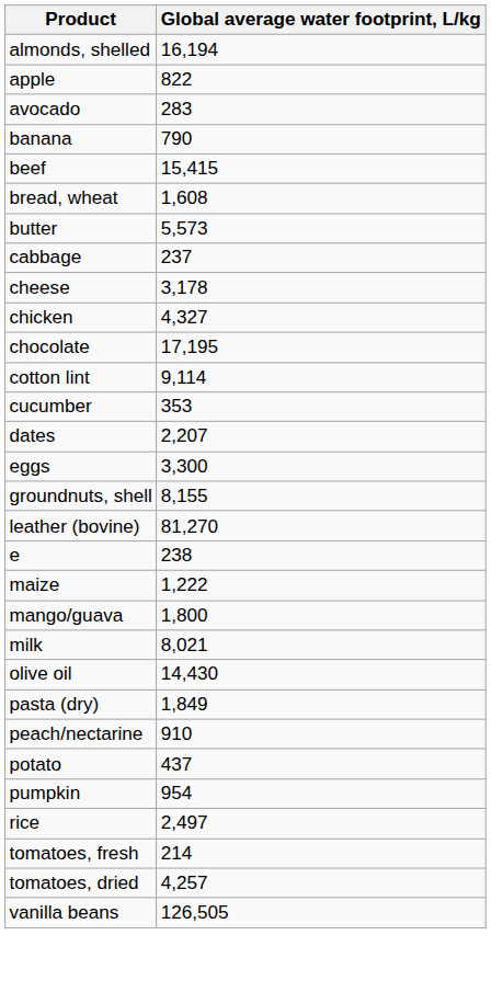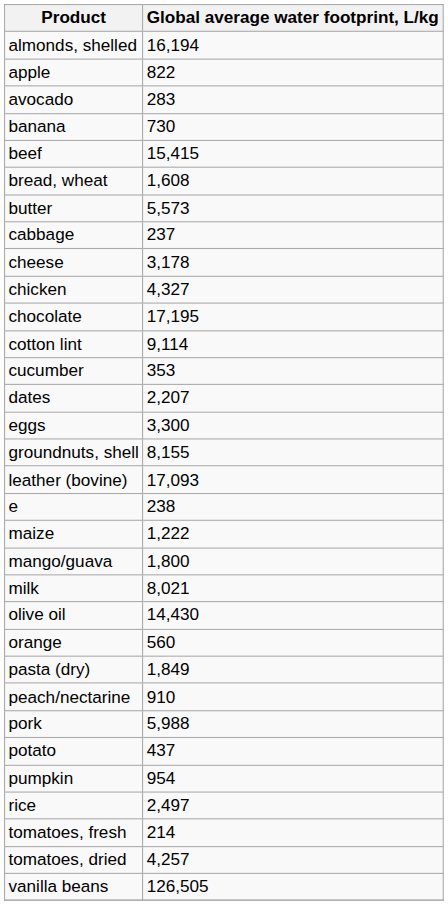 <table class="wikitable sortable">
 <tr>
 <th>Product</th>
 <th>Global average water footprint, L/kg</th>
 </tr>
 <tr>
 <td>almonds, shelled</td>
 <td>16,194</td>
 </tr>
 <tr>
 <td>apple</td>
 <td>822</td>
 </tr>
 <tr>
 <td>avocado</td>
 <td>283</td>
 </tr>
 <tr>
 <td>banana</td>
-<td>790</td>
+<td>730</td>
 </tr>
 <tr>
 <td>beef</td>
 <td>15,415</td>
 </tr>
 <tr>
 <td>bread, wheat</td>
 <td>1,608</td>
 </tr>
 <tr>
 <td>butter</td>
 <td>5,573</td>
 </tr>
 <tr>
 <td>cabbage</td>
 <td>237</td>
 </tr>
 <tr>
 <td>cheese</td>
 <td>3,178</td>
 </tr>
 <tr>
 <td>chicken</td>
 <td>4,327</td>
 </tr>
 <tr>
 <td>chocolate</td>
 <td>17,195</td>
 </tr>
 <tr>
 <td>cotton lint</td>
 <td>9,114</td>
 </tr>
 <tr>
 <td>cucumber</td>
 <td>353</td>
 </tr>
 <tr>
 <td>dates</td>
 <td>2,207</td>
 </tr>
 <tr>
 <td>eggs</td>
 <td>3,300</td>
 </tr>
 <tr>
 <td>groundnuts, shell</td>
 <td>8,155</td>
 </tr>
 <tr>
 <td>leather (bovine)</td>
-<td>81,270</td>
+<td>17,093</td>
 </tr>
 <tr>
 <td>e</td>
 <td>238</td>
 </tr>
 <tr>
 <td>maize</td>
 <td>1,222</td>
 </tr>
 <tr>
 <td>mango/guava</td>
 <td>1,800</td>
 </tr>
 <tr>
 <td>milk</td>
 <td>8,021</td>
 </tr>
 <tr>
 <td>olive oil</td>
 <td>14,430</td>
 </tr>
 <tr>
+<td>orange</td>
+<td>560</td>
+</tr>
+<tr>
 <td>pasta (dry)</td>
 <td>1,849</td>
 </tr>
 <tr>
 <td>peach/nectarine</td>
 <td>910</td>
+</tr>
+<tr>
+<td>pork</td>
+<td>5,988</td>
 </tr>
 <tr>
 <td>potato</td>
 <td>437</td>
 </tr>
 <tr>
 <td>pumpkin</td>
 <td>954</td>
 </tr>
 <tr>
 <td>rice</td>
 <td>2,497</td>
 </tr>
 <tr>
 <td>tomatoes, fresh</td>
 <td>214</td>
 </tr>
 <tr>
 <td>tomatoes, dried</td>
 <td>4,257</td>
 </tr>
 <tr>
 <td>vanilla beans</td>
 <td>126,505</td>
 </tr>
 <tr>
 </tr>
 </table>
